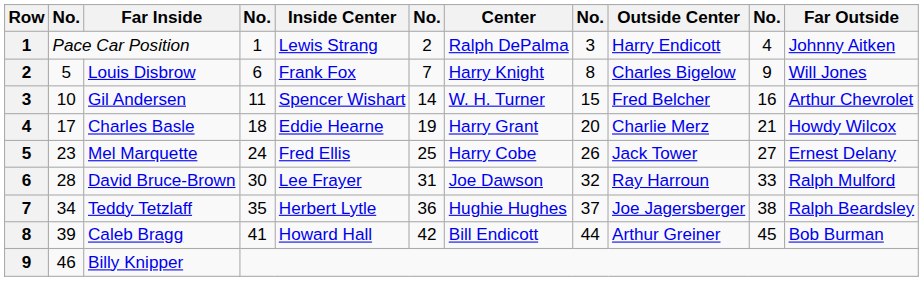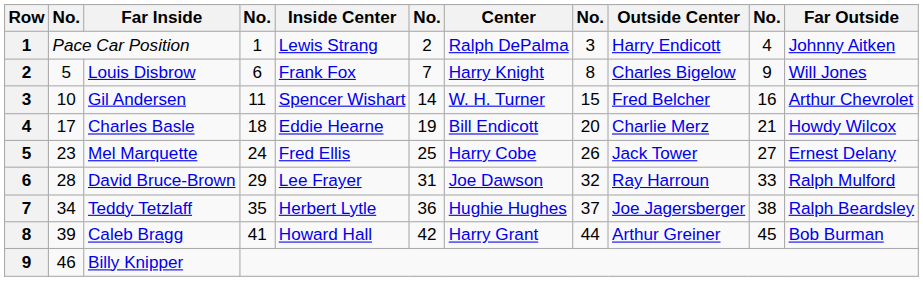 <table class="wikitable">
 <tr>
 <th>Row</th>
 <th>No.</th>
 <th>Far Inside</th>
 <th>No.</th>
 <th>Inside Center</th>
 <th>No.</th>
 <th>Center</th>
 <th>No.</th>
 <th>Outside Center</th>
 <th>No.</th>
 <th>Far Outside</th>
 </tr>
 <tr>
 <th>1</th>
 <td colspan="2"><em>Pace Car Position</em></td>
 <td align=center>1</td>
 <td nowrap> <a href='#'>Lewis Strang</a></td>
 <td align=center>2</td>
 <td nowrap> <a href='#'>Ralph DePalma</a></td>
 <td align=center>3</td>
 <td nowrap> <a href='#'>Harry Endicott</a></td>
 <td align=center>4</td>
 <td nowrap> <a href='#'>Johnny Aitken</a></td>
 </tr>
 <tr>
 <th>2</th>
 <td align=center>5</td>
 <td nowrap> <a href='#'>Louis Disbrow</a></td>
 <td align=center>6</td>
 <td nowrap> <a href='#'>Frank Fox</a></td>
 <td align=center>7</td>
 <td nowrap> <a href='#'>Harry Knight</a></td>
 <td align=center>8</td>
 <td nowrap> <a href='#'>Charles Bigelow</a></td>
 <td align=center>9</td>
 <td nowrap> <a href='#'>Will Jones</a></td>
 </tr>
 <tr>
 <th>3</th>
 <td align=center>10</td>
 <td nowrap> <a href='#'>Gil Andersen</a></td>
 <td align=center>11</td>
 <td nowrap> <a href='#'>Spencer Wishart</a></td>
 <td align=center>14</td>
 <td nowrap> <a href='#'>W. H. Turner</a></td>
 <td align=center>15</td>
 <td nowrap> <a href='#'>Fred Belcher</a></td>
 <td align=center>16</td>
 <td nowrap> <a href='#'>Arthur Chevrolet</a></td>
 </tr>
 <tr>
 <th>4</th>
 <td align=center>17</td>
 <td nowrap> <a href='#'>Charles Basle</a></td>
 <td align=center>18</td>
 <td nowrap> <a href='#'>Eddie Hearne</a></td>
 <td align=center>19</td>
-<td nowrap> <a href='#'>Harry Grant</a></td>
+<td nowrap> <a href='#'>Bill Endicott</a></td>
 <td align=center>20</td>
 <td nowrap> <a href='#'>Charlie Merz</a></td>
 <td align=center>21</td>
 <td nowrap> <a href='#'>Howdy Wilcox</a></td>
 </tr>
 <tr>
 <th>5</th>
 <td align=center>23</td>
 <td nowrap> <a href='#'>Mel Marquette</a></td>
 <td align=center>24</td>
 <td nowrap> <a href='#'>Fred Ellis</a></td>
 <td align=center>25</td>
 <td nowrap> <a href='#'>Harry Cobe</a></td>
 <td align=center>26</td>
 <td nowrap> <a href='#'>Jack Tower</a></td>
 <td align=center>27</td>
 <td nowrap> <a href='#'>Ernest Delany</a></td>
 </tr>
 <tr>
 <th>6</th>
 <td align=center>28</td>
 <td nowrap> <a href='#'>David Bruce-Brown</a></td>
-<td align=center>30</td>
+<td align=center>29</td>
 <td nowrap> <a href='#'>Lee Frayer</a></td>
 <td align=center>31</td>
 <td nowrap> <a href='#'>Joe Dawson</a></td>
 <td align=center>32</td>
 <td nowrap> <a href='#'>Ray Harroun</a></td>
 <td align=center>33</td>
 <td nowrap> <a href='#'>Ralph Mulford</a></td>
 </tr>
 <tr>
 <th>7</th>
 <td align=center>34</td>
 <td nowrap> <a href='#'>Teddy Tetzlaff</a></td>
 <td align=center>35</td>
 <td nowrap> <a href='#'>Herbert Lytle</a></td>
 <td align=center>36</td>
 <td nowrap> <a href='#'>Hughie Hughes</a></td>
 <td align=center>37</td>
 <td nowrap> <a href='#'>Joe Jagersberger</a></td>
 <td align=center>38</td>
 <td nowrap> <a href='#'>Ralph Beardsley</a></td>
 </tr>
 <tr>
 <th>8</th>
 <td align=center>39</td>
 <td nowrap> <a href='#'>Caleb Bragg</a></td>
 <td align=center>41</td>
 <td nowrap> <a href='#'>Howard Hall</a></td>
 <td align=center>42</td>
-<td nowrap> <a href='#'>Bill Endicott</a></td>
+<td nowrap> <a href='#'>Harry Grant</a></td>
 <td align=center>44</td>
 <td nowrap> <a href='#'>Arthur Greiner</a></td>
 <td align=center>45</td>
 <td nowrap> <a href='#'>Bob Burman</a></td>
 </tr>
 <tr>
 <th>9</th>
 <td align=center>46</td>
 <td nowrap> <a href='#'>Billy Knipper</a></td>
 <td colspan="8"> </td>
 </tr>
 </table>
